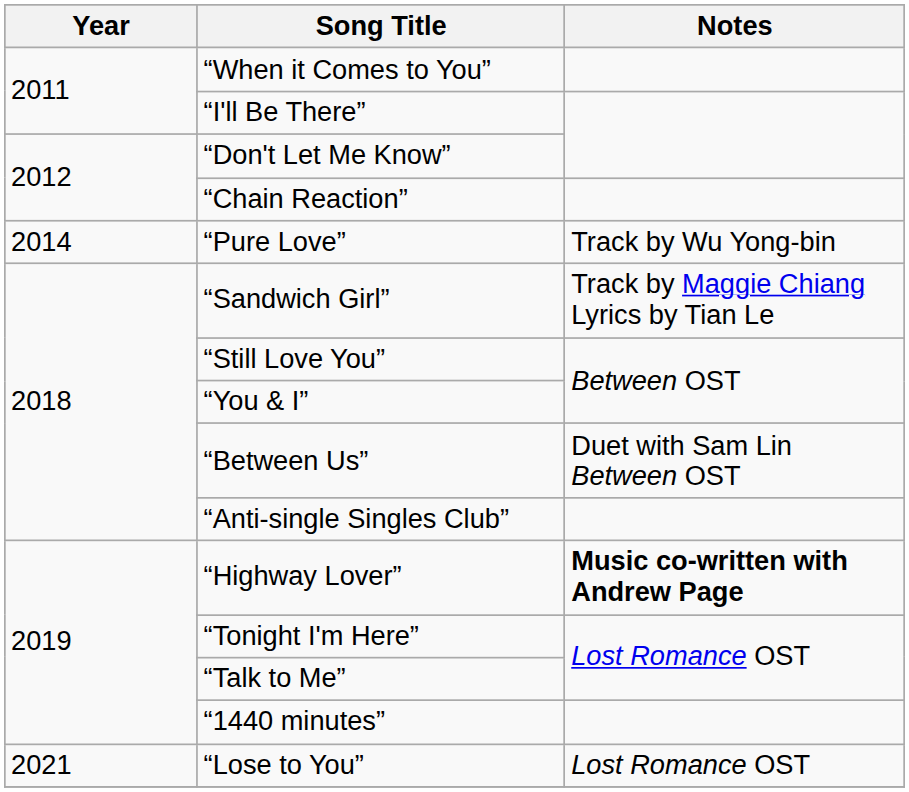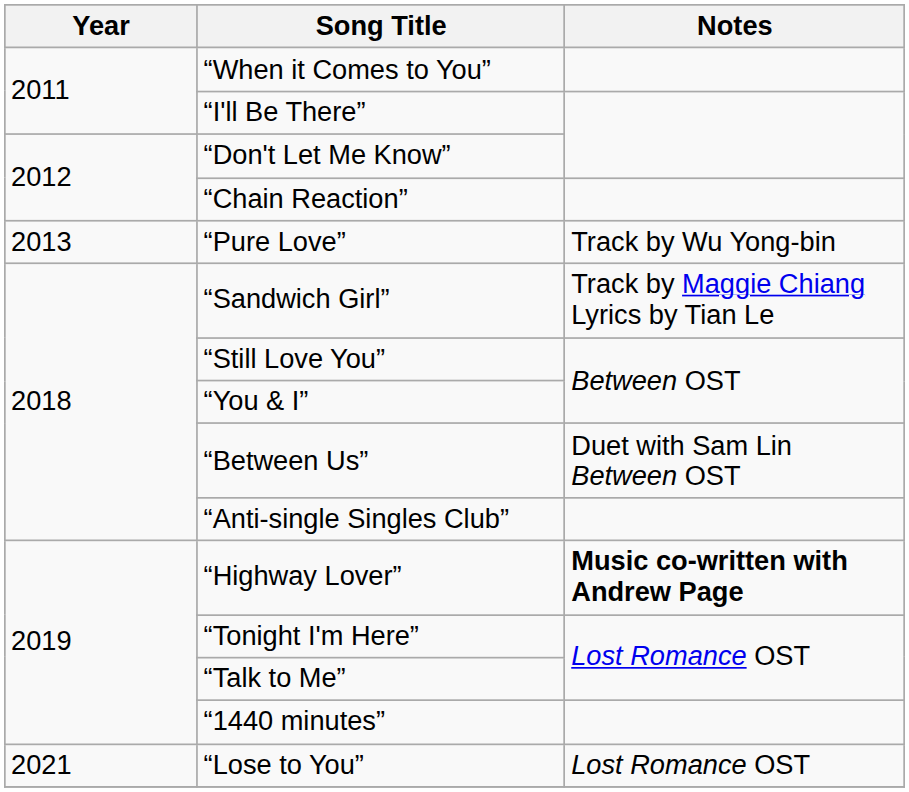 <table class="wikitable" style="width:60%">
 <tr style="background:#ddd; color:black" align=center>
 <th scope="col" width="10">Year</th>
 <th scope="col" width="10">Song Title</th>
 <th scope="col" width="30">Notes</th>
 </tr>
 <tr>
 <td rowspan="2">2011</td>
 <td>“When it Comes to You”</td>
 <td></td>
 </tr>
 <tr>
 <td>“I'll Be There”</td>
 <td rowspan="2"></td>
 </tr>
 <tr>
 <td rowspan="2">2012</td>
 <td>“Don't Let Me Know”</td>
 </tr>
 <tr>
 <td>“Chain Reaction”</td>
 <td></td>
 </tr>
 <tr>
-<td>2014</td>
+<td>2013</td>
 <td>“Pure Love”</td>
 <td>Track by Wu Yong-bin</td>
 </tr>
 <tr>
 <td rowspan="5">2018</td>
 <td>“Sandwich Girl”</td>
 <td>Track by <a href='#'>Maggie Chiang</a><br>Lyrics by Tian Le</td>
 </tr>
 <tr>
 <td>“Still Love You”</td>
 <td rowspan="2"><em>Between</em> OST</td>
 </tr>
 <tr>
 <td>“You & I”</td>
 </tr>
 <tr>
 <td>“Between Us”</td>
 <td>Duet with Sam Lin<br><em>Between</em> OST</td>
 </tr>
 <tr>
 <td>“Anti-single Singles Club”</td>
 <td></td>
 </tr>
 <tr>
 <td rowspan="4">2019</td>
 <td>“Highway Lover”</td>
 <td><strong>Music co-written with Andrew Page</strong></td>
 </tr>
 <tr>
 <td>“Tonight I'm Here”</td>
 <td rowspan="2"><em><a href='#'>Lost Romance</a></em> OST</td>
 </tr>
 <tr>
 <td>“Talk to Me”</td>
 </tr>
 <tr>
 <td>“1440 minutes”</td>
 <td></td>
 </tr>
 <tr>
 <td>2021</td>
 <td>“Lose to You”</td>
 <td><em>Lost Romance</em> OST</td>
 </tr>
 <tr>
 </tr>
 </table>
